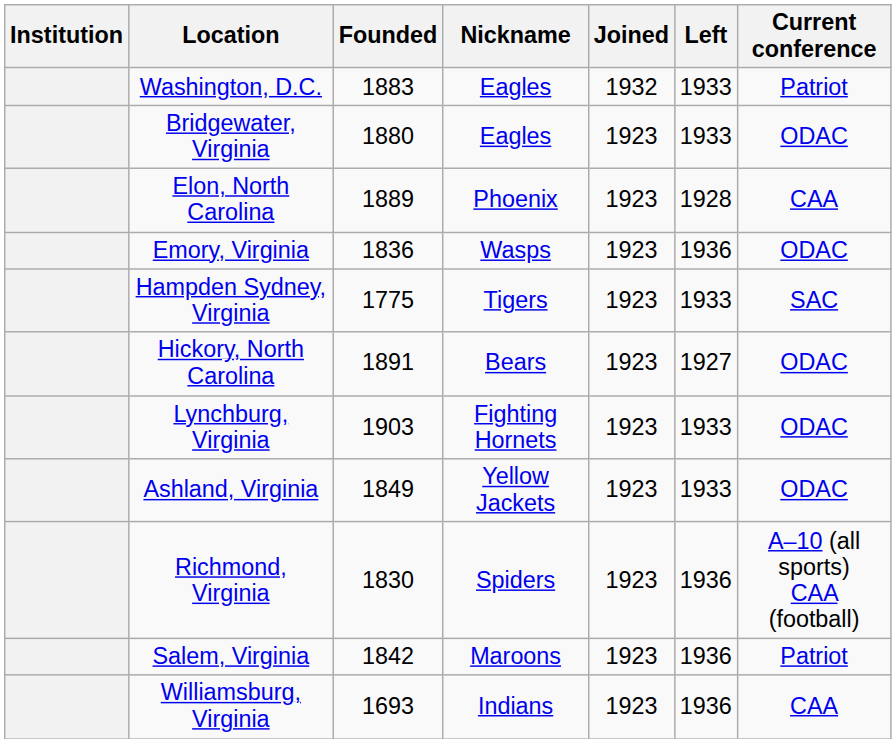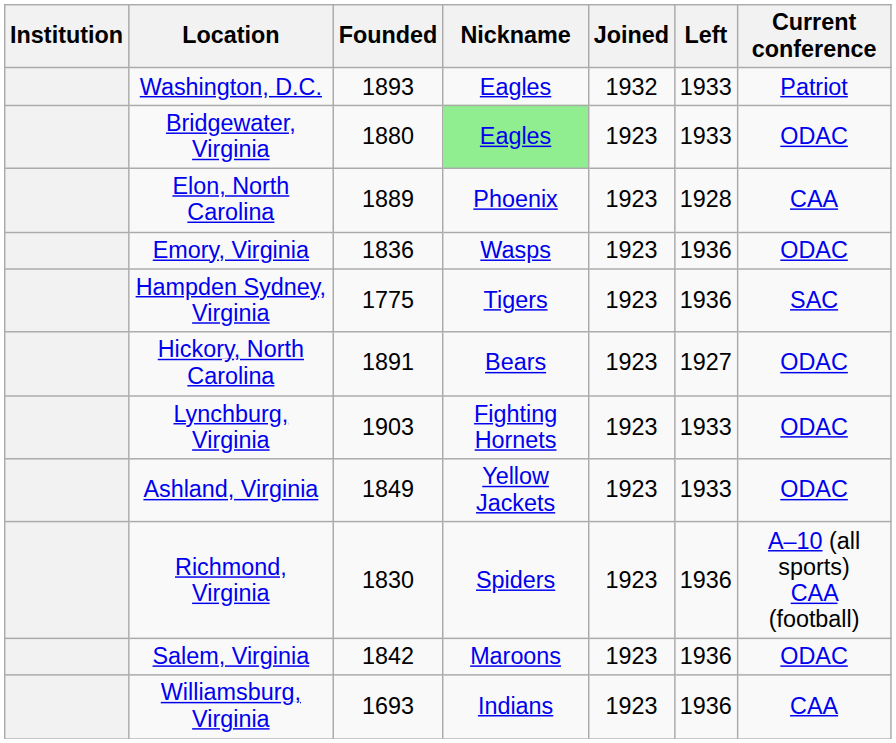 <table class="wikitable sortable" style="text-align:center">
 <tr>
 <th>Institution</th>
 <th>Location</th>
 <th>Founded</th>
 <th>Nickname</th>
 <th>Joined</th>
 <th>Left</th>
 <th>Current<br>conference</th>
 </tr>
 <tr>
 <th></th>
 <td><a href='#'>Washington, D.C.</a></td>
-<td>1883</td>
+<td>1893</td>
 <td><a href='#'>Eagles</a></td>
 <td>1932</td>
 <td>1933</td>
 <td><a href='#'>Patriot</a></td>
 </tr>
 <tr>
 <th></th>
 <td><a href='#'>Bridgewater, Virginia</a></td>
 <td>1880</td>
-<td><a href='#'>Eagles</a></td>
+<td style="background: lightgreen;"><a href='#'>Eagles</a></td>
 <td>1923</td>
 <td>1933</td>
 <td><a href='#'>ODAC</a></td>
 </tr>
 <tr>
 <th></th>
 <td><a href='#'>Elon, North Carolina</a></td>
 <td>1889</td>
 <td><a href='#'>Phoenix</a></td>
 <td>1923</td>
 <td>1928</td>
 <td><a href='#'>CAA</a></td>
 </tr>
 <tr>
 <th></th>
 <td><a href='#'>Emory, Virginia</a></td>
 <td>1836</td>
 <td><a href='#'>Wasps</a></td>
 <td>1923</td>
 <td>1936</td>
 <td><a href='#'>ODAC</a></td>
 </tr>
 <tr>
 <th></th>
 <td><a href='#'>Hampden Sydney, Virginia</a></td>
 <td>1775</td>
 <td><a href='#'>Tigers</a></td>
 <td>1923</td>
-<td>1933</td>
+<td>1936</td>
 <td><a href='#'>SAC</a></td>
 </tr>
 <tr>
 <th></th>
 <td><a href='#'>Hickory, North Carolina</a></td>
 <td>1891</td>
 <td><a href='#'>Bears</a></td>
 <td>1923</td>
 <td>1927</td>
 <td><a href='#'>ODAC</a></td>
 </tr>
 <tr>
 <th></th>
 <td><a href='#'>Lynchburg, Virginia</a></td>
 <td>1903</td>
 <td><a href='#'>Fighting Hornets</a></td>
 <td>1923</td>
 <td>1933</td>
 <td><a href='#'>ODAC</a></td>
 </tr>
 <tr>
 <th></th>
 <td><a href='#'>Ashland, Virginia</a></td>
 <td>1849</td>
 <td><a href='#'>Yellow Jackets</a></td>
 <td>1923</td>
 <td>1933</td>
 <td><a href='#'>ODAC</a></td>
 </tr>
 <tr>
 <th></th>
 <td><a href='#'>Richmond, Virginia</a></td>
 <td>1830</td>
 <td><a href='#'>Spiders</a></td>
 <td>1923</td>
 <td>1936</td>
 <td><a href='#'>A–10</a> (all sports)<br><a href='#'>CAA</a> (football)</td>
 </tr>
 <tr>
 <th></th>
 <td><a href='#'>Salem, Virginia</a></td>
 <td>1842</td>
 <td><a href='#'>Maroons</a></td>
 <td>1923</td>
 <td>1936</td>
-<td><a href='#'>Patriot</a></td>
+<td><a href='#'>ODAC</a></td>
 </tr>
 <tr>
 <th></th>
 <td><a href='#'>Williamsburg, Virginia</a></td>
 <td>1693</td>
 <td><a href='#'>Indians</a></td>
 <td>1923</td>
 <td>1936</td>
 <td><a href='#'>CAA</a></td>
 </tr>
 </table>
